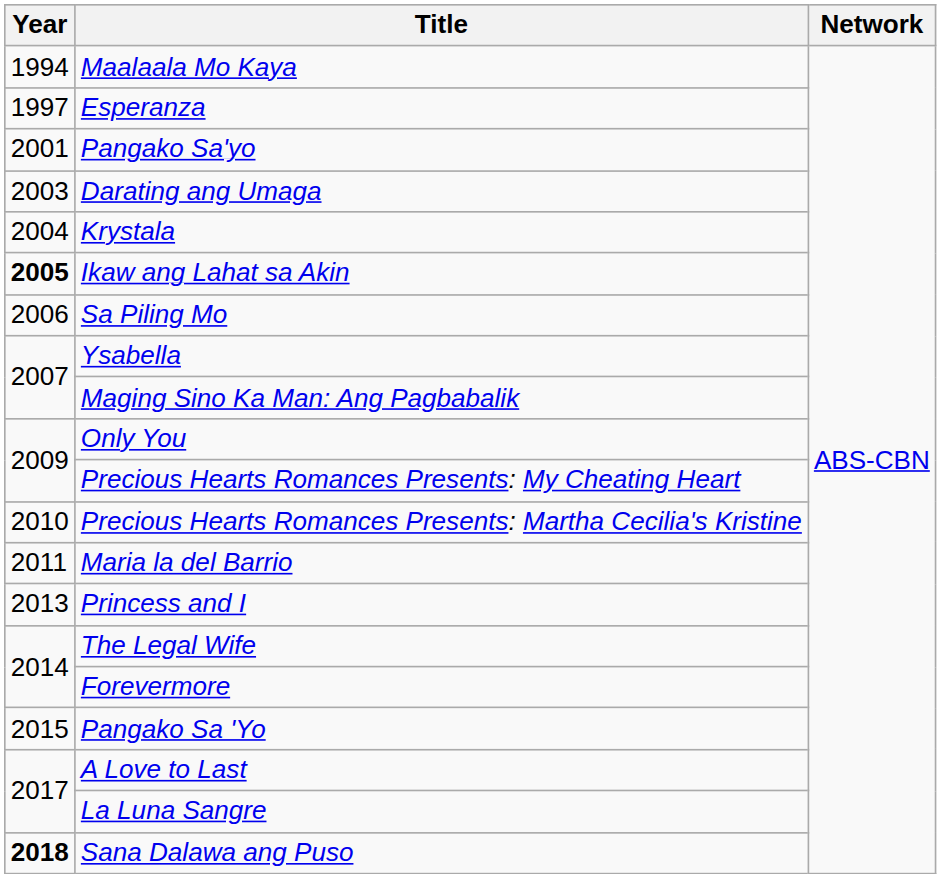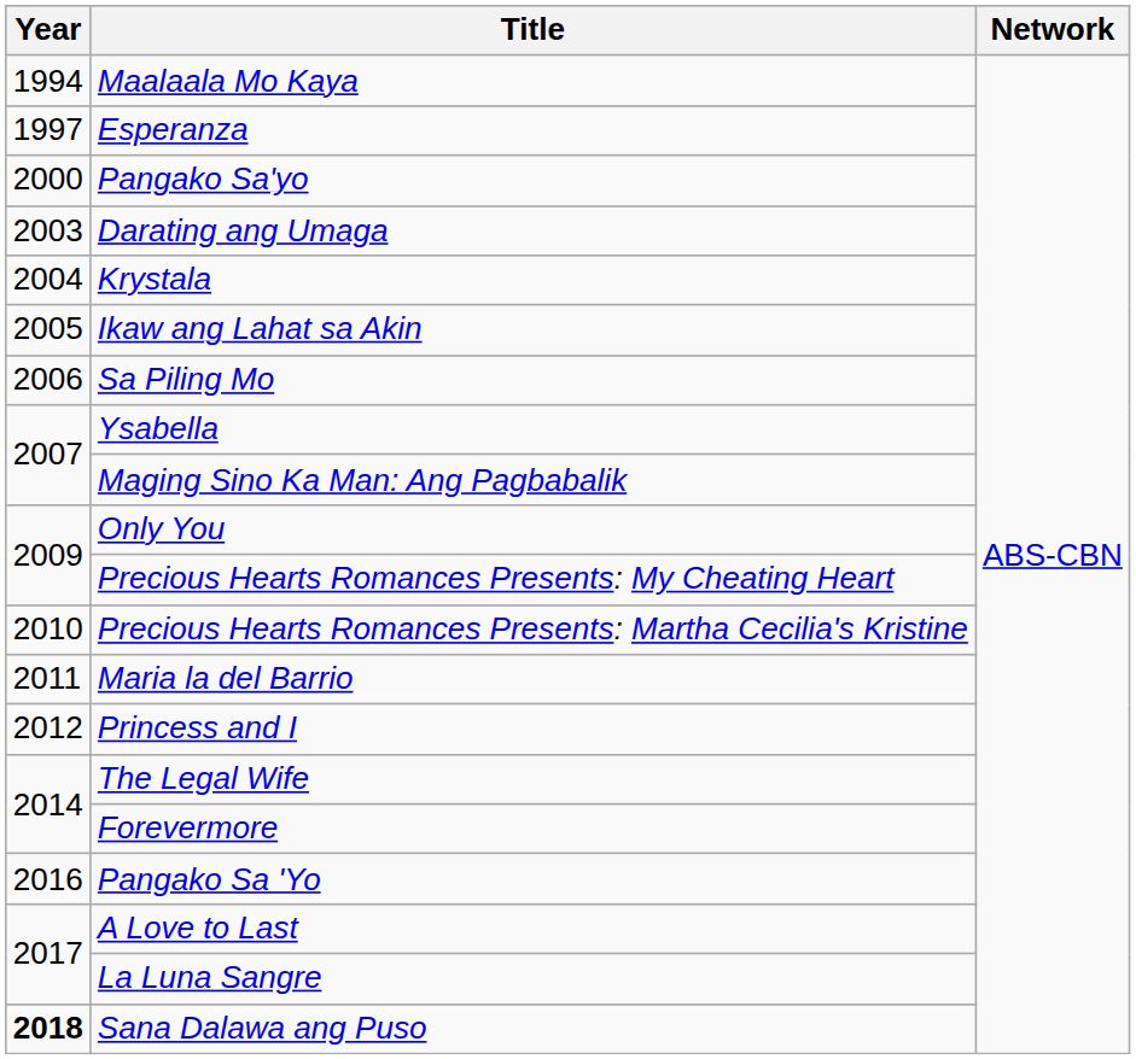 <table class="wikitable">
 <tr>
 <th>Year</th>
 <th>Title</th>
 <th>Network</th>
 </tr>
 <tr>
 <td>1994</td>
 <td><em><a href='#'>Maalaala Mo Kaya</a></em></td>
 <td rowspan="21"><a href='#'>ABS-CBN</a></td>
 </tr>
 <tr>
 <td>1997</td>
 <td><em><a href='#'>Esperanza</a> </em></td>
 </tr>
 <tr>
-<td>2001</td>
+<td>2000</td>
 <td><em><a href='#'>Pangako Sa'yo</a></em></td>
 </tr>
 <tr>
 <td>2003</td>
 <td><em><a href='#'>Darating ang Umaga</a></em></td>
 </tr>
 <tr>
 <td>2004</td>
 <td><em><a href='#'>Krystala</a></em></td>
 </tr>
 <tr>
-<td><strong>2005</strong></td>
+<td>2005</td>
 <td><em><a href='#'>Ikaw ang Lahat sa Akin</a></em></td>
 </tr>
 <tr>
 <td>2006</td>
 <td><em><a href='#'>Sa Piling Mo</a></em></td>
 </tr>
 <tr>
 <td rowspan=2>2007</td>
 <td><em><a href='#'>Ysabella</a></em></td>
 </tr>
 <tr>
 <td><em><a href='#'>Maging Sino Ka Man: Ang Pagbabalik</a></em></td>
 </tr>
 <tr>
 <td rowspan=2>2009</td>
 <td><em><a href='#'>Only You</a></em></td>
 </tr>
 <tr>
 <td><em><a href='#'>Precious Hearts Romances Presents</a>: <a href='#'>My Cheating Heart</a></em></td>
 </tr>
 <tr>
 <td>2010</td>
 <td><em><a href='#'>Precious Hearts Romances Presents</a>: <a href='#'>Martha Cecilia's Kristine</a></em></td>
 </tr>
 <tr>
 <td>2011</td>
 <td><em><a href='#'>Maria la del Barrio</a></em></td>
 </tr>
 <tr>
-<td>2013</td>
+<td>2012</td>
 <td><em><a href='#'>Princess and I</a></em></td>
 </tr>
 <tr>
 <td rowspan=2>2014</td>
 <td><em><a href='#'>The Legal Wife</a></em></td>
 </tr>
 <tr>
 <td><em><a href='#'>Forevermore</a></em></td>
 </tr>
 <tr>
-<td>2015</td>
+<td>2016</td>
 <td><em><a href='#'>Pangako Sa 'Yo</a></em></td>
 </tr>
 <tr>
 <td rowspan=2>2017</td>
 <td><em><a href='#'>A Love to Last</a></em></td>
 </tr>
 <tr>
 <td><em><a href='#'>La Luna Sangre</a></em></td>
 </tr>
 <tr>
 <td><strong>2018</strong></td>
 <td><em><a href='#'>Sana Dalawa ang Puso</a></em></td>
 </tr>
 </table>
